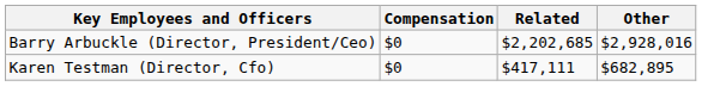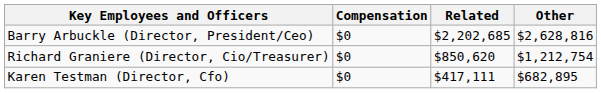 <table class="wikitable">
 <tr>
 <th>Key Employees and Officers</th>
 <th>Compensation</th>
 <th>Related</th>
 <th>Other</th>
 </tr>
 <tr>
 <td>Barry Arbuckle (Director, President/Ceo)</td>
 <td>$0</td>
 <td>$2,202,685</td>
-<td>$2,928,016</td>
+<td>$2,628,816</td>
+</tr>
+<tr>
+<td>Richard Graniere (Director, Cio/Treasurer)</td>
+<td>$0</td>
+<td>$850,620</td>
+<td>$1,212,754</td>
 </tr>
 <tr>
 <td>Karen Testman (Director, Cfo)</td>
 <td>$0</td>
 <td>$417,111</td>
 <td>$682,895</td>
 </tr>
 </table>
